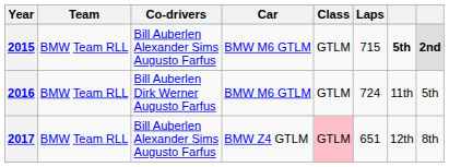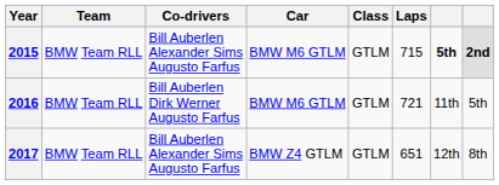 <table class="wikitable" style="font-size:90%;">
 <tr style="background:#ABBBDD;">
 <th>Year</th>
 <th>Team</th>
 <th>Co-drivers</th>
 <th>Car</th>
 <th>Class</th>
 <th>Laps</th>
 <th></th>
 <th></th>
 </tr>
 <tr align="center">
 <th><a href='#'>2015</a></th>
 <td align="left"> <a href='#'>BMW</a> <a href='#'>Team RLL</a></td>
 <td align="left"> <a href='#'>Bill Auberlen</a><br> <a href='#'>Alexander Sims</a><br> <a href='#'>Augusto Farfus</a></td>
 <td align="left"><a href='#'>BMW M6 GTLM</a></td>
 <td>GTLM</td>
 <td>715</td>
 <td><strong>5th</strong></td>
 <td style="background:#DFDFDF;"><strong>2nd</strong></td>
 </tr>
 <tr align="center">
 <th><a href='#'>2016</a></th>
 <td align="left"> <a href='#'>BMW</a> <a href='#'>Team RLL</a></td>
 <td align="left"> <a href='#'>Bill Auberlen</a><br> <a href='#'>Dirk Werner</a><br> <a href='#'>Augusto Farfus</a></td>
 <td align="left"><a href='#'>BMW M6 GTLM</a></td>
 <td>GTLM</td>
-<td>724</td>
+<td>721</td>
 <td>11th</td>
 <td>5th</td>
 </tr>
 <tr align="center">
 <th><a href='#'>2017</a></th>
 <td align="left"> <a href='#'>BMW</a> <a href='#'>Team RLL</a></td>
 <td align="left"> <a href='#'>Bill Auberlen</a><br> <a href='#'>Alexander Sims</a><br> <a href='#'>Augusto Farfus</a></td>
 <td align="left"><a href='#'>BMW Z4</a> GTLM</td>
-<td style="background: pink;">GTLM</td>
+<td>GTLM</td>
 <td>651</td>
 <td>12th</td>
 <td>8th</td>
 </tr>
 </table>
